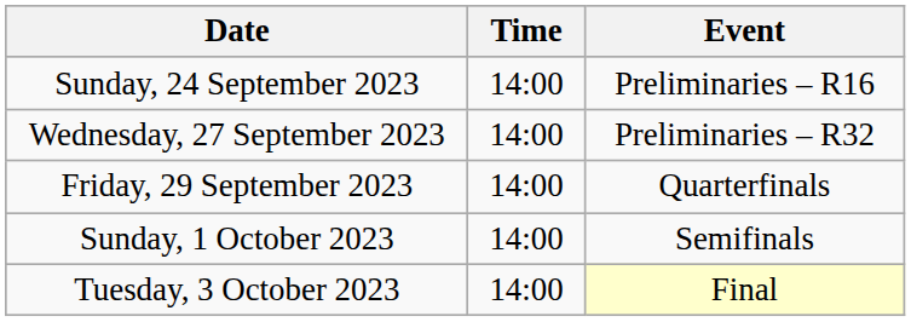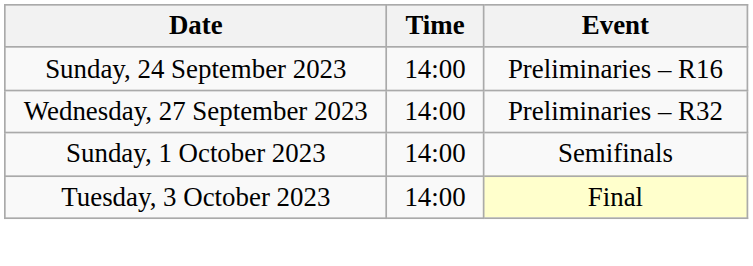 <table class="wikitable" style="text-align:center;">
 <tr>
 <th width=220>Date</th>
 <th width=50>Time</th>
 <th width=150>Event</th>
 </tr>
 <tr>
 <td>Sunday, 24 September 2023</td>
 <td>14:00</td>
 <td>Preliminaries – R16</td>
 </tr>
 <tr>
 <td>Wednesday, 27 September 2023</td>
 <td>14:00</td>
 <td>Preliminaries – R32</td>
 </tr>
 <tr>
-<td>Friday, 29 September 2023</td>
-<td>14:00</td>
-<td>Quarterfinals</td>
-</tr>
-<tr>
 <td>Sunday, 1 October 2023</td>
 <td>14:00</td>
 <td>Semifinals</td>
 </tr>
 <tr>
 <td>Tuesday, 3 October 2023</td>
 <td>14:00</td>
 <td bgcolor=ffffcc>Final</td>
 </tr>
 </table>
